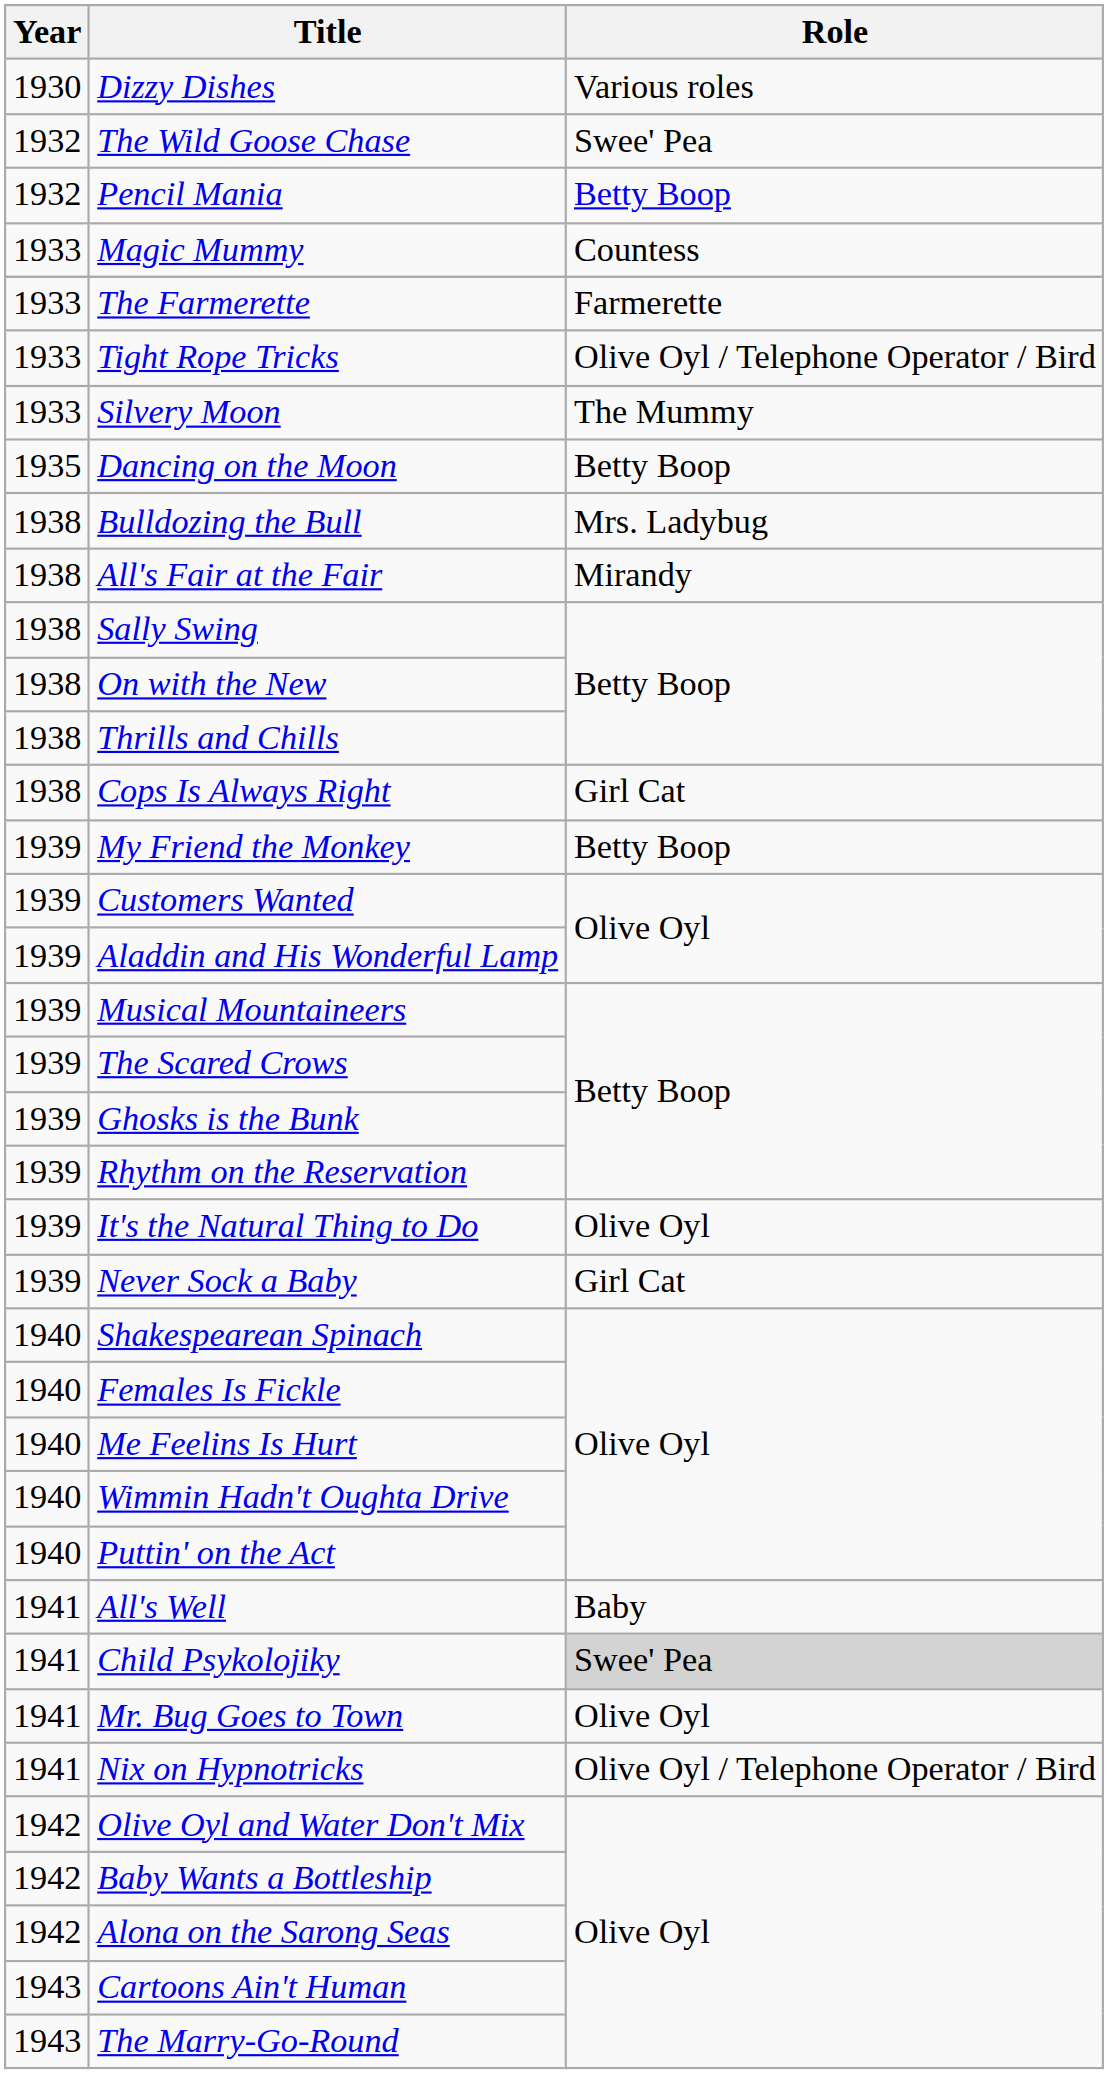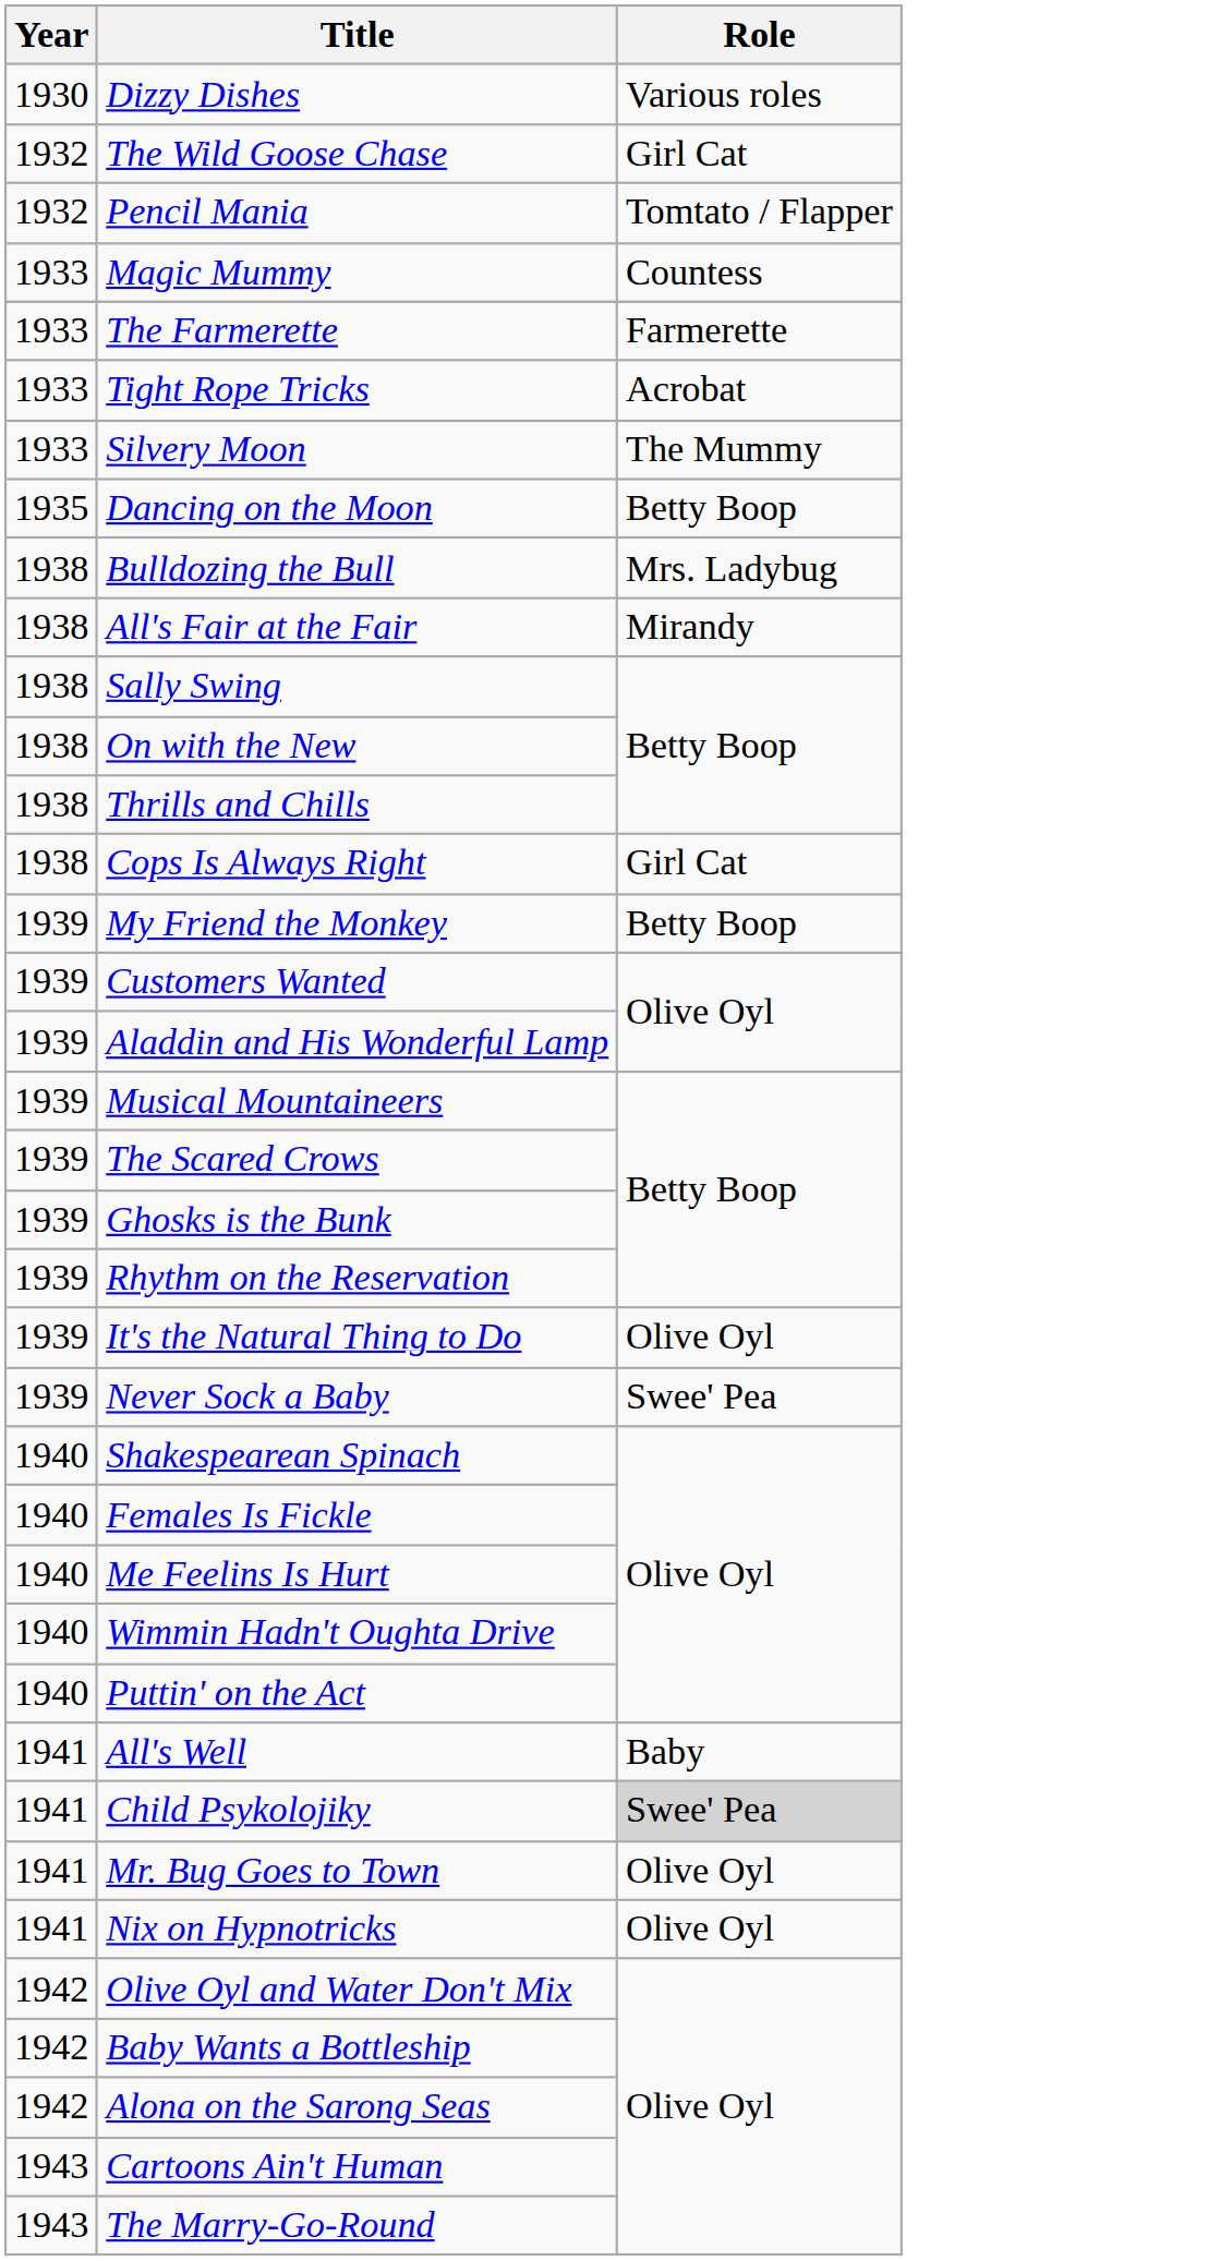 <table class="wikitable">
 <tr>
 <th>Year</th>
 <th>Title</th>
 <th>Role</th>
 </tr>
 <tr>
 <td>1930</td>
 <td><em><a href='#'>Dizzy Dishes</a></em></td>
 <td>Various roles</td>
 </tr>
 <tr>
 <td>1932</td>
 <td><em><a href='#'>The Wild Goose Chase</a></em></td>
-<td>Swee' Pea</td>
+<td>Girl Cat</td>
 </tr>
 <tr>
 <td>1932</td>
 <td><em><a href='#'>Pencil Mania</a></em></td>
-<td><a href='#'>Betty Boop</a></td>
+<td>Tomtato / Flapper</td>
 </tr>
 <tr>
 <td>1933</td>
 <td><em><a href='#'>Magic Mummy</a></em></td>
 <td>Countess</td>
 </tr>
 <tr>
 </tr>
 <tr>
 <td>1933</td>
 <td><em><a href='#'>The Farmerette</a></em></td>
 <td>Farmerette</td>
 </tr>
 <tr>
 <td>1933</td>
 <td><em><a href='#'>Tight Rope Tricks</a></em></td>
-<td>Olive Oyl / Telephone Operator / Bird</td>
+<td>Acrobat</td>
 </tr>
 <tr>
 <td>1933</td>
 <td><em><a href='#'>Silvery Moon</a></em></td>
 <td>The Mummy</td>
 </tr>
 <tr>
 <td>1935</td>
 <td><em><a href='#'>Dancing on the Moon</a></em></td>
 <td>Betty Boop</td>
 </tr>
 <tr>
 <td>1938</td>
 <td><em><a href='#'>Bulldozing the Bull</a></em></td>
 <td>Mrs. Ladybug</td>
 </tr>
 <tr>
 <td>1938</td>
 <td><em><a href='#'>All's Fair at the Fair</a></em></td>
 <td>Mirandy</td>
 </tr>
 <tr>
 <td>1938</td>
 <td><em><a href='#'>Sally Swing</a></em></td>
 <td rowspan="3">Betty Boop</td>
 </tr>
 <tr>
 <td>1938</td>
 <td><em><a href='#'>On with the New</a></em></td>
 </tr>
 <tr>
 <td>1938</td>
 <td><em><a href='#'>Thrills and Chills</a></em></td>
 </tr>
 <tr>
 <td>1938</td>
 <td><em><a href='#'>Cops Is Always Right</a></em></td>
 <td>Girl Cat</td>
 </tr>
 <tr>
 <td>1939</td>
 <td><em><a href='#'>My Friend the Monkey</a></em></td>
 <td>Betty Boop</td>
 </tr>
 <tr>
 <td>1939</td>
 <td><em><a href='#'>Customers Wanted</a></em></td>
 <td rowspan="2">Olive Oyl</td>
 </tr>
 <tr>
 <td>1939</td>
 <td><em><a href='#'>Aladdin and His Wonderful Lamp</a></em></td>
 </tr>
 <tr>
 <td>1939</td>
 <td><em><a href='#'>Musical Mountaineers</a></em></td>
 <td rowspan="4">Betty Boop</td>
 </tr>
 <tr>
 <td>1939</td>
 <td><em><a href='#'>The Scared Crows</a></em></td>
 </tr>
 <tr>
 <td>1939</td>
 <td><em><a href='#'>Ghosks is the Bunk</a></em></td>
 </tr>
 <tr>
 <td>1939</td>
 <td><em><a href='#'>Rhythm on the Reservation</a></em></td>
 </tr>
 <tr>
 <td>1939</td>
 <td><em><a href='#'>It's the Natural Thing to Do</a></em></td>
 <td>Olive Oyl</td>
 </tr>
 <tr>
 <td>1939</td>
 <td><em><a href='#'>Never Sock a Baby</a></em></td>
-<td>Girl Cat</td>
+<td>Swee' Pea</td>
 </tr>
 <tr>
 <td>1940</td>
 <td><em><a href='#'>Shakespearean Spinach</a></em></td>
 <td rowspan="5">Olive Oyl</td>
 </tr>
 <tr>
 <td>1940</td>
 <td><em><a href='#'>Females Is Fickle</a></em></td>
 </tr>
 <tr>
 <td>1940</td>
 <td><em><a href='#'>Me Feelins Is Hurt</a></em></td>
 </tr>
 <tr>
 <td>1940</td>
 <td><em><a href='#'>Wimmin Hadn't Oughta Drive</a></em></td>
 </tr>
 <tr>
 <td>1940</td>
 <td><em><a href='#'>Puttin' on the Act</a></em></td>
 </tr>
 <tr>
 <td>1941</td>
 <td><em><a href='#'>All's Well</a></em></td>
 <td>Baby</td>
 </tr>
 <tr>
 <td>1941</td>
 <td><em><a href='#'>Child Psykolojiky</a></em></td>
 <td style="background: lightgrey;">Swee' Pea</td>
 </tr>
 <tr>
 <td>1941</td>
 <td><em><a href='#'>Mr. Bug Goes to Town</a></em></td>
 <td>Olive Oyl</td>
 </tr>
 <tr>
 <td>1941</td>
 <td><em><a href='#'>Nix on Hypnotricks</a></em></td>
-<td>Olive Oyl / Telephone Operator / Bird</td>
+<td>Olive Oyl</td>
 </tr>
 <tr>
 <td>1942</td>
 <td><em><a href='#'>Olive Oyl and Water Don't Mix</a></em></td>
 <td rowspan="5">Olive Oyl</td>
 </tr>
 <tr>
 <td>1942</td>
 <td><em><a href='#'>Baby Wants a Bottleship</a></em></td>
 </tr>
 <tr>
 <td>1942</td>
 <td><em><a href='#'>Alona on the Sarong Seas</a></em></td>
 </tr>
 <tr>
 <td>1943</td>
 <td><em><a href='#'>Cartoons Ain't Human</a></em></td>
 </tr>
 <tr>
 <td>1943</td>
 <td><em><a href='#'>The Marry-Go-Round</a></em></td>
 </tr>
 </table>
